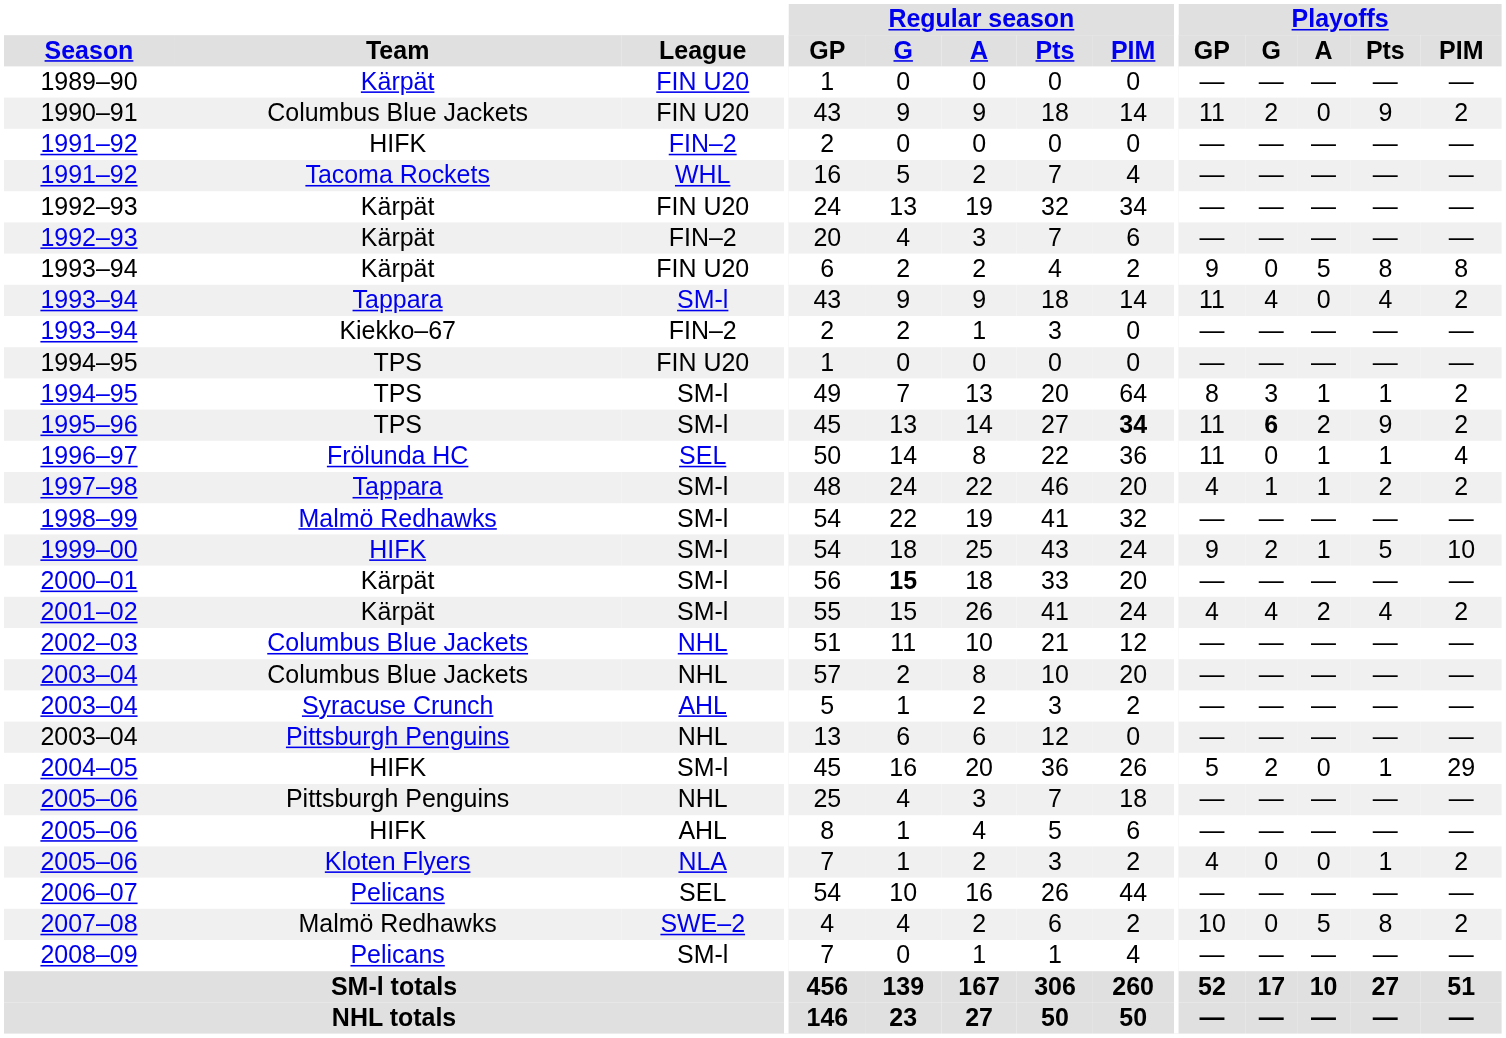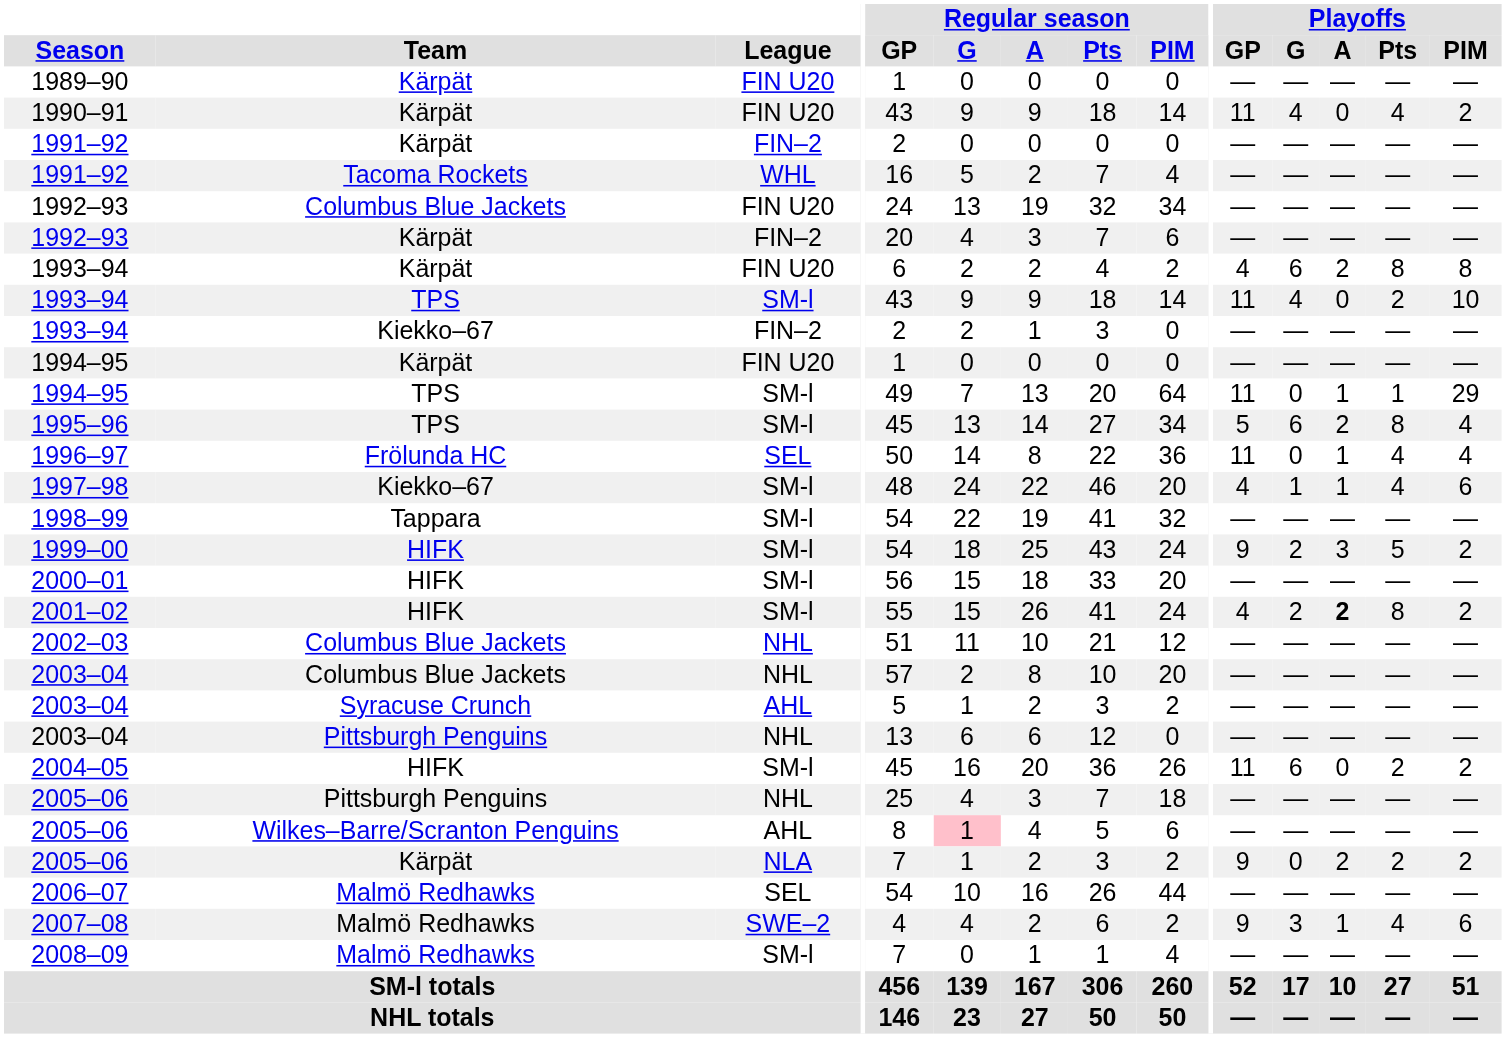 <table border="0" cellpadding="1" cellspacing="0" style="text-align:center; width:60em">
 <tr bgcolor="#e0e0e0">
 <th colspan="3" bgcolor="#ffffff"></th>
 <th rowspan="100" bgcolor="#ffffff"></th>
 <th colspan="5"><a href='#'>Regular season</a></th>
 <th rowspan="100" bgcolor="#ffffff"></th>
 <th colspan="5"><a href='#'>Playoffs</a></th>
 </tr>
 <tr bgcolor="#e0e0e0">
 <th><a href='#'>Season</a></th>
 <th>Team</th>
 <th>League</th>
 <th>GP</th>
 <th><a href='#'>G</a></th>
 <th><a href='#'>A</a></th>
 <th><a href='#'>Pts</a></th>
 <th><a href='#'>PIM</a></th>
 <th>GP</th>
 <th>G</th>
 <th>A</th>
 <th>Pts</th>
 <th>PIM</th>
 </tr>
 <tr>
 <td>1989–90</td>
 <td><a href='#'>Kärpät</a></td>
 <td><a href='#'>FIN U20</a></td>
 <td>1</td>
 <td>0</td>
 <td>0</td>
 <td>0</td>
 <td>0</td>
 <td>—</td>
 <td>—</td>
 <td>—</td>
 <td>—</td>
 <td>—</td>
 </tr>
 <tr bgcolor="#f0f0f0">
 <td>1990–91</td>
-<td>Columbus Blue Jackets</td>
+<td>Kärpät</td>
 <td>FIN U20</td>
 <td>43</td>
 <td>9</td>
 <td>9</td>
 <td>18</td>
 <td>14</td>
 <td>11</td>
-<td>2</td>
+<td>4</td>
 <td>0</td>
-<td>9</td>
+<td>4</td>
 <td>2</td>
 </tr>
 <tr>
 <td><a href='#'>1991–92</a></td>
-<td>HIFK</td>
+<td>Kärpät</td>
 <td><a href='#'>FIN–2</a></td>
 <td>2</td>
 <td>0</td>
 <td>0</td>
 <td>0</td>
 <td>0</td>
 <td>—</td>
 <td>—</td>
 <td>—</td>
 <td>—</td>
 <td>—</td>
 </tr>
 <tr bgcolor="#f0f0f0">
 <td><a href='#'>1991–92</a></td>
 <td><a href='#'>Tacoma Rockets</a></td>
 <td><a href='#'>WHL</a></td>
 <td>16</td>
 <td>5</td>
 <td>2</td>
 <td>7</td>
 <td>4</td>
 <td>—</td>
 <td>—</td>
 <td>—</td>
 <td>—</td>
 <td>—</td>
 </tr>
 <tr>
 <td>1992–93</td>
-<td>Kärpät</td>
+<td><a href='#'>Columbus Blue Jackets</a></td>
 <td>FIN U20</td>
 <td>24</td>
 <td>13</td>
 <td>19</td>
 <td>32</td>
 <td>34</td>
 <td>—</td>
 <td>—</td>
 <td>—</td>
 <td>—</td>
 <td>—</td>
 </tr>
 <tr bgcolor="#f0f0f0">
 <td><a href='#'>1992–93</a></td>
 <td>Kärpät</td>
 <td>FIN–2</td>
 <td>20</td>
 <td>4</td>
 <td>3</td>
 <td>7</td>
 <td>6</td>
 <td>—</td>
 <td>—</td>
 <td>—</td>
 <td>—</td>
 <td>—</td>
 </tr>
 <tr>
 <td>1993–94</td>
 <td>Kärpät</td>
 <td>FIN U20</td>
 <td>6</td>
 <td>2</td>
 <td>2</td>
 <td>4</td>
 <td>2</td>
-<td>9</td>
-<td>0</td>
-<td>5</td>
+<td>4</td>
+<td>6</td>
+<td>2</td>
 <td>8</td>
 <td>8</td>
 </tr>
 <tr bgcolor="#f0f0f0">
 <td><a href='#'>1993–94</a></td>
-<td><a href='#'>Tappara</a></td>
+<td><a href='#'>TPS</a></td>
 <td><a href='#'>SM-l</a></td>
 <td>43</td>
 <td>9</td>
 <td>9</td>
 <td>18</td>
 <td>14</td>
 <td>11</td>
 <td>4</td>
 <td>0</td>
-<td>4</td>
 <td>2</td>
+<td>10</td>
 </tr>
 <tr>
 <td><a href='#'>1993–94</a></td>
 <td>Kiekko–67</td>
 <td>FIN–2</td>
 <td>2</td>
 <td>2</td>
 <td>1</td>
 <td>3</td>
 <td>0</td>
 <td>—</td>
 <td>—</td>
 <td>—</td>
 <td>—</td>
 <td>—</td>
 </tr>
 <tr bgcolor="#f0f0f0">
 <td>1994–95</td>
-<td>TPS</td>
+<td>Kärpät</td>
 <td>FIN U20</td>
 <td>1</td>
 <td>0</td>
 <td>0</td>
 <td>0</td>
 <td>0</td>
 <td>—</td>
 <td>—</td>
 <td>—</td>
 <td>—</td>
 <td>—</td>
 </tr>
 <tr>
 <td><a href='#'>1994–95</a></td>
 <td>TPS</td>
 <td>SM-l</td>
 <td>49</td>
 <td>7</td>
 <td>13</td>
 <td>20</td>
 <td>64</td>
-<td>8</td>
-<td>3</td>
+<td>11</td>
+<td>0</td>
 <td>1</td>
 <td>1</td>
-<td>2</td>
+<td>29</td>
 </tr>
 <tr bgcolor="#f0f0f0">
 <td><a href='#'>1995–96</a></td>
 <td>TPS</td>
 <td>SM-l</td>
 <td>45</td>
 <td>13</td>
 <td>14</td>
 <td>27</td>
-<td><strong>34</strong></td>
-<td>11</td>
-<td><strong>6</strong></td>
+<td>34</td>
+<td>5</td>
+<td>6</td>
 <td>2</td>
-<td>9</td>
-<td>2</td>
+<td>8</td>
+<td>4</td>
 </tr>
 <tr>
 <td><a href='#'>1996–97</a></td>
 <td><a href='#'>Frölunda HC</a></td>
 <td><a href='#'>SEL</a></td>
 <td>50</td>
 <td>14</td>
 <td>8</td>
 <td>22</td>
 <td>36</td>
 <td>11</td>
 <td>0</td>
 <td>1</td>
-<td>1</td>
+<td>4</td>
 <td>4</td>
 </tr>
 <tr bgcolor="#f0f0f0">
 <td><a href='#'>1997–98</a></td>
-<td><a href='#'>Tappara</a></td>
+<td>Kiekko–67</td>
 <td>SM-l</td>
 <td>48</td>
 <td>24</td>
 <td>22</td>
 <td>46</td>
 <td>20</td>
 <td>4</td>
 <td>1</td>
 <td>1</td>
-<td>2</td>
-<td>2</td>
+<td>4</td>
+<td>6</td>
 </tr>
 <tr>
 <td><a href='#'>1998–99</a></td>
-<td><a href='#'>Malmö Redhawks</a></td>
+<td>Tappara</td>
 <td>SM-l</td>
 <td>54</td>
 <td>22</td>
 <td>19</td>
 <td>41</td>
 <td>32</td>
 <td>—</td>
 <td>—</td>
 <td>—</td>
 <td>—</td>
 <td>—</td>
 </tr>
 <tr bgcolor="#f0f0f0">
 <td><a href='#'>1999–00</a></td>
 <td><a href='#'>HIFK</a></td>
 <td>SM-l</td>
 <td>54</td>
 <td>18</td>
 <td>25</td>
 <td>43</td>
 <td>24</td>
 <td>9</td>
 <td>2</td>
-<td>1</td>
+<td>3</td>
 <td>5</td>
-<td>10</td>
+<td>2</td>
 </tr>
 <tr>
 <td><a href='#'>2000–01</a></td>
-<td>Kärpät</td>
+<td>HIFK</td>
 <td>SM-l</td>
 <td>56</td>
-<td><strong>15</strong></td>
+<td>15</td>
 <td>18</td>
 <td>33</td>
 <td>20</td>
 <td>—</td>
 <td>—</td>
 <td>—</td>
 <td>—</td>
 <td>—</td>
 </tr>
 <tr bgcolor="#f0f0f0">
 <td><a href='#'>2001–02</a></td>
-<td>Kärpät</td>
+<td>HIFK</td>
 <td>SM-l</td>
 <td>55</td>
 <td>15</td>
 <td>26</td>
 <td>41</td>
 <td>24</td>
 <td>4</td>
-<td>4</td>
 <td>2</td>
-<td>4</td>
+<td><strong>2</strong></td>
+<td>8</td>
 <td>2</td>
 </tr>
 <tr>
 <td><a href='#'>2002–03</a></td>
 <td><a href='#'>Columbus Blue Jackets</a></td>
 <td><a href='#'>NHL</a></td>
 <td>51</td>
 <td>11</td>
 <td>10</td>
 <td>21</td>
 <td>12</td>
 <td>—</td>
 <td>—</td>
 <td>—</td>
 <td>—</td>
 <td>—</td>
 </tr>
 <tr bgcolor="#f0f0f0">
 <td><a href='#'>2003–04</a></td>
 <td>Columbus Blue Jackets</td>
 <td>NHL</td>
 <td>57</td>
 <td>2</td>
 <td>8</td>
 <td>10</td>
 <td>20</td>
 <td>—</td>
 <td>—</td>
 <td>—</td>
 <td>—</td>
 <td>—</td>
 </tr>
 <tr>
 <td><a href='#'>2003–04</a></td>
 <td><a href='#'>Syracuse Crunch</a></td>
 <td><a href='#'>AHL</a></td>
 <td>5</td>
 <td>1</td>
 <td>2</td>
 <td>3</td>
 <td>2</td>
 <td>—</td>
 <td>—</td>
 <td>—</td>
 <td>—</td>
 <td>—</td>
 </tr>
 <tr bgcolor="#f0f0f0">
 <td>2003–04</td>
 <td><a href='#'>Pittsburgh Penguins</a></td>
 <td>NHL</td>
 <td>13</td>
 <td>6</td>
 <td>6</td>
 <td>12</td>
 <td>0</td>
 <td>—</td>
 <td>—</td>
 <td>—</td>
 <td>—</td>
 <td>—</td>
 </tr>
 <tr>
 <td><a href='#'>2004–05</a></td>
 <td>HIFK</td>
 <td>SM-l</td>
 <td>45</td>
 <td>16</td>
 <td>20</td>
 <td>36</td>
 <td>26</td>
-<td>5</td>
+<td>11</td>
+<td>6</td>
+<td>0</td>
 <td>2</td>
-<td>0</td>
-<td>1</td>
-<td>29</td>
+<td>2</td>
 </tr>
 <tr bgcolor="#f0f0f0">
 <td><a href='#'>2005–06</a></td>
 <td>Pittsburgh Penguins</td>
 <td>NHL</td>
 <td>25</td>
 <td>4</td>
 <td>3</td>
 <td>7</td>
 <td>18</td>
 <td>—</td>
 <td>—</td>
 <td>—</td>
 <td>—</td>
 <td>—</td>
 </tr>
 <tr>
 <td><a href='#'>2005–06</a></td>
-<td>HIFK</td>
+<td><a href='#'>Wilkes–Barre/Scranton Penguins</a></td>
 <td>AHL</td>
 <td>8</td>
-<td>1</td>
+<td style="background: pink;">1</td>
 <td>4</td>
 <td>5</td>
 <td>6</td>
 <td>—</td>
 <td>—</td>
 <td>—</td>
 <td>—</td>
 <td>—</td>
 </tr>
 <tr bgcolor="#f0f0f0">
 <td><a href='#'>2005–06</a></td>
-<td><a href='#'>Kloten Flyers</a></td>
+<td>Kärpät</td>
 <td><a href='#'>NLA</a></td>
 <td>7</td>
 <td>1</td>
 <td>2</td>
 <td>3</td>
 <td>2</td>
-<td>4</td>
+<td>9</td>
 <td>0</td>
-<td>0</td>
-<td>1</td>
+<td>2</td>
+<td>2</td>
 <td>2</td>
 </tr>
 <tr>
 <td><a href='#'>2006–07</a></td>
-<td><a href='#'>Pelicans</a></td>
+<td><a href='#'>Malmö Redhawks</a></td>
 <td>SEL</td>
 <td>54</td>
 <td>10</td>
 <td>16</td>
 <td>26</td>
 <td>44</td>
 <td>—</td>
 <td>—</td>
 <td>—</td>
 <td>—</td>
 <td>—</td>
 </tr>
 <tr bgcolor="#f0f0f0">
 <td><a href='#'>2007–08</a></td>
 <td>Malmö Redhawks</td>
 <td><a href='#'>SWE–2</a></td>
 <td>4</td>
 <td>4</td>
 <td>2</td>
 <td>6</td>
 <td>2</td>
-<td>10</td>
-<td>0</td>
-<td>5</td>
-<td>8</td>
-<td>2</td>
+<td>9</td>
+<td>3</td>
+<td>1</td>
+<td>4</td>
+<td>6</td>
 </tr>
 <tr>
 <td><a href='#'>2008–09</a></td>
-<td><a href='#'>Pelicans</a></td>
+<td><a href='#'>Malmö Redhawks</a></td>
 <td>SM-l</td>
 <td>7</td>
 <td>0</td>
 <td>1</td>
 <td>1</td>
 <td>4</td>
 <td>—</td>
 <td>—</td>
 <td>—</td>
 <td>—</td>
 <td>—</td>
 </tr>
 <tr bgcolor="#e0e0e0">
 <th colspan="3">SM-l totals</th>
 <th>456</th>
 <th>139</th>
 <th>167</th>
 <th>306</th>
 <th>260</th>
 <th>52</th>
 <th>17</th>
 <th>10</th>
 <th>27</th>
 <th>51</th>
 </tr>
 <tr bgcolor="#e0e0e0">
 <th colspan="3">NHL totals</th>
 <th>146</th>
 <th>23</th>
 <th>27</th>
 <th>50</th>
 <th>50</th>
 <th>—</th>
 <th>—</th>
 <th>—</th>
 <th>—</th>
 <th>—</th>
 </tr>
 </table>
